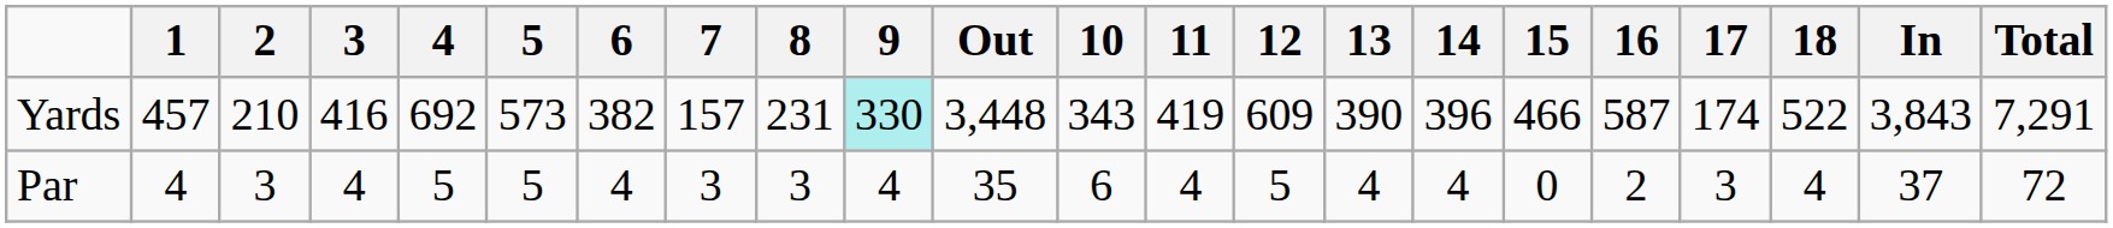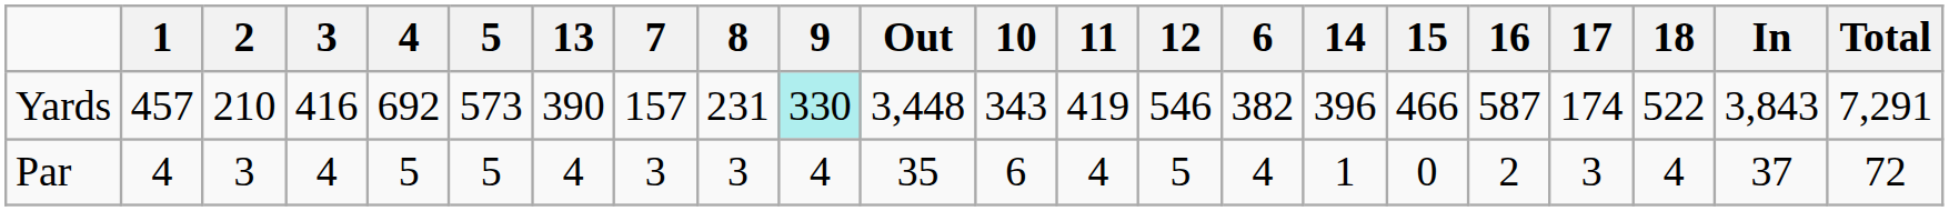 <table class=wikitable>
 <tr>
 <td></td>
 <th>1</th>
 <th>2</th>
 <th>3</th>
 <th>4</th>
 <th>5</th>
-<th>6</th>
+<th>13</th>
 <th>7</th>
 <th>8</th>
 <th>9</th>
 <th>Out</th>
 <th>10</th>
 <th>11</th>
 <th>12</th>
-<th>13</th>
+<th>6</th>
 <th>14</th>
 <th>15</th>
 <th>16</th>
 <th>17</th>
 <th>18</th>
 <th>In</th>
 <th>Total</th>
 </tr>
 <tr>
 <td>Yards</td>
 <td align="center">457</td>
 <td align="center">210</td>
 <td align="center">416</td>
 <td align="center">692</td>
 <td align="center">573</td>
-<td align="center">382</td>
+<td align="center">390</td>
 <td align="center">157</td>
 <td align="center">231</td>
 <td align="center" style="background: paleturquoise;">330</td>
 <td align="center">3,448</td>
 <td align="center">343</td>
 <td align="center">419</td>
-<td align="center">609</td>
-<td align="center">390</td>
+<td align="center">546</td>
+<td align="center">382</td>
 <td align="center">396</td>
 <td align="center">466</td>
 <td align="center">587</td>
 <td align="center">174</td>
 <td align="center">522</td>
 <td align="center">3,843</td>
 <td align="center">7,291</td>
 </tr>
 <tr>
 <td>Par</td>
 <td align="center">4</td>
 <td align="center">3</td>
 <td align="center">4</td>
 <td align="center">5</td>
 <td align="center">5</td>
 <td align="center">4</td>
 <td align="center">3</td>
 <td align="center">3</td>
 <td align="center">4</td>
 <td align="center">35</td>
 <td align="center">6</td>
 <td align="center">4</td>
 <td align="center">5</td>
 <td align="center">4</td>
-<td align="center">4</td>
+<td align="center">1</td>
 <td align="center">0</td>
 <td align="center">2</td>
 <td align="center">3</td>
 <td align="center">4</td>
 <td align="center">37</td>
 <td align="center">72</td>
 </tr>
 </table>
